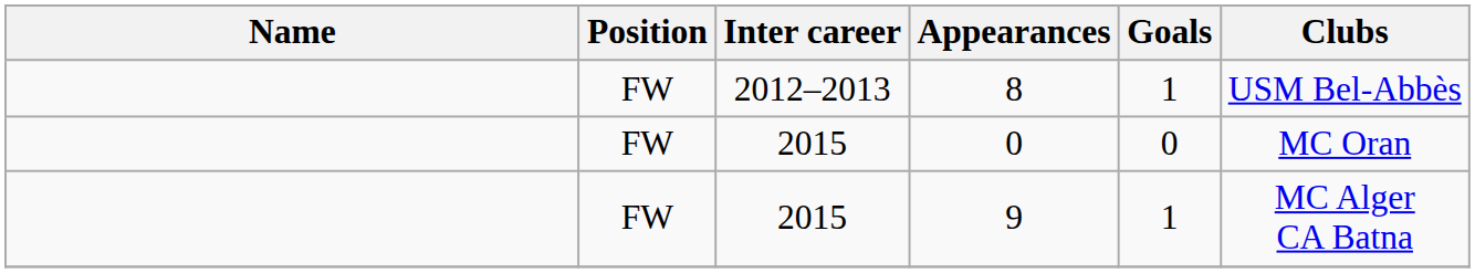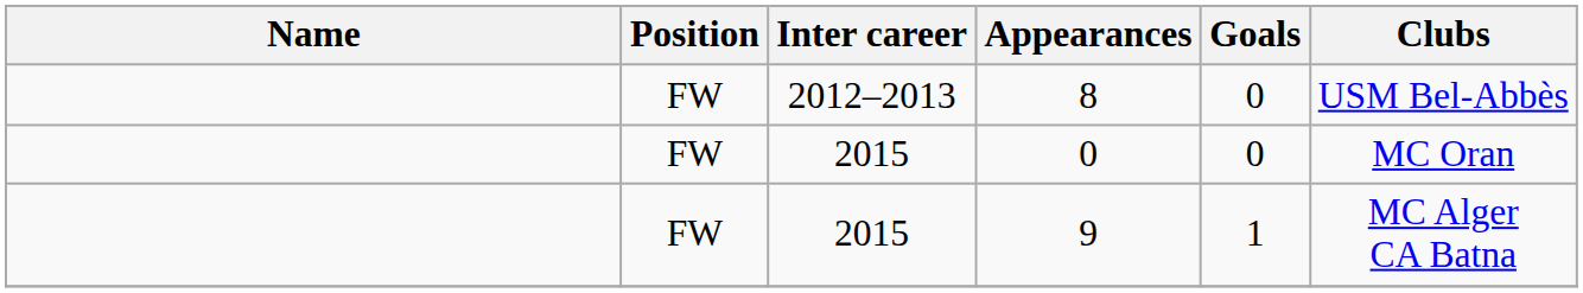 <table class="wikitable sortable" style="text-align: center;">
 <tr>
 <th style="width:16em">Name</th>
 <th>Position</th>
 <th>Inter career</th>
 <th>Appearances</th>
 <th>Goals</th>
 <th>Clubs</th>
 </tr>
 <tr>
 <td align="left"></td>
 <td>FW</td>
 <td>2012–2013</td>
 <td>8</td>
-<td>1</td>
+<td>0</td>
 <td><a href='#'>USM Bel-Abbès</a></td>
 </tr>
 <tr>
 <td align="left"></td>
 <td>FW</td>
 <td>2015</td>
 <td>0</td>
 <td>0</td>
 <td><a href='#'>MC Oran</a></td>
 </tr>
 <tr>
 <td align="left"></td>
 <td>FW</td>
 <td>2015</td>
 <td>9</td>
 <td>1</td>
 <td><a href='#'>MC Alger</a><br><a href='#'>CA Batna</a></td>
 </tr>
 <tr>
 </tr>
 </table>
